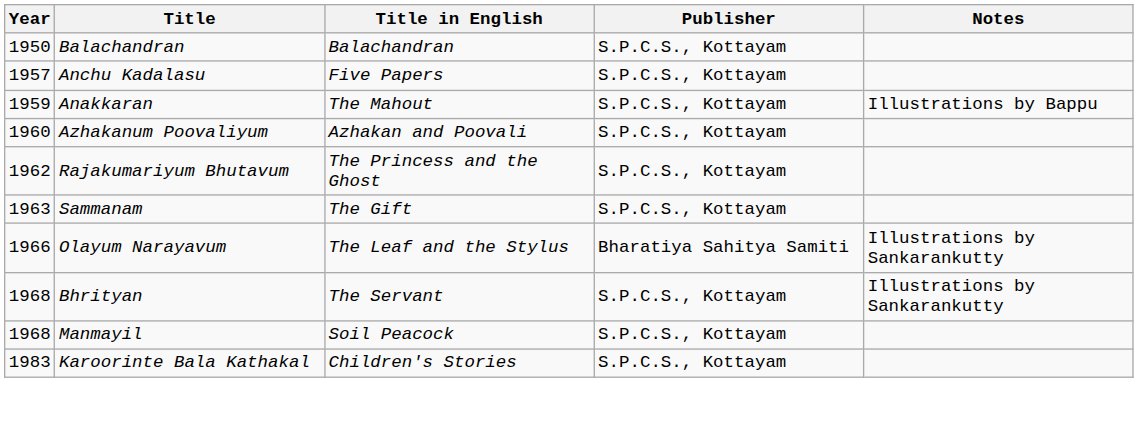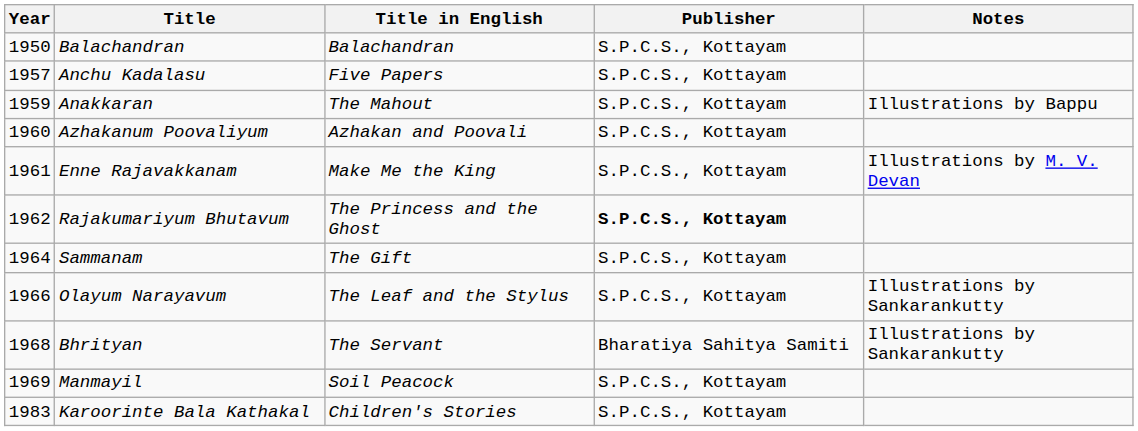 <table class="wikitable">
 <tr>
 <th>Year</th>
 <th ! style=width:15em>Title</th>
 <th ! style=width:15em>Title in English</th>
 <th ! style=width:15em>Publisher</th>
 <th ! style=width:15em>Notes</th>
 </tr>
 <tr>
 <td>1950</td>
 <td><em>Balachandran</em></td>
 <td><em>Balachandran</em></td>
 <td>S.P.C.S., Kottayam</td>
 <td></td>
 </tr>
 <tr>
 <td>1957</td>
 <td><em>Anchu Kadalasu</em></td>
 <td><em>Five Papers</em></td>
 <td>S.P.C.S., Kottayam</td>
 <td></td>
 </tr>
 <tr>
 <td>1959</td>
 <td><em>Anakkaran</em></td>
 <td><em>The Mahout</em></td>
 <td>S.P.C.S., Kottayam</td>
 <td>Illustrations by Bappu</td>
 </tr>
 <tr>
 <td>1960</td>
 <td><em>Azhakanum Poovaliyum</em></td>
 <td><em>Azhakan and Poovali</em></td>
 <td>S.P.C.S., Kottayam</td>
 <td></td>
 </tr>
 <tr>
+<td>1961</td>
+<td><em>Enne Rajavakkanam</em></td>
+<td><em>Make Me the King</em></td>
+<td>S.P.C.S., Kottayam</td>
+<td>Illustrations by <a href='#'>M. V. Devan</a></td>
+</tr>
+<tr>
 <td>1962</td>
 <td><em>Rajakumariyum Bhutavum</em></td>
 <td><em>The Princess and the Ghost</em></td>
-<td>S.P.C.S., Kottayam</td>
+<td><strong>S.P.C.S., Kottayam</strong></td>
 <td></td>
 </tr>
 <tr>
-<td>1963</td>
+<td>1964</td>
 <td><em>Sammanam</em></td>
 <td><em>The Gift</em></td>
 <td>S.P.C.S., Kottayam</td>
 <td></td>
 </tr>
 <tr>
 <td>1966</td>
 <td><em>Olayum Narayavum</em></td>
 <td><em>The Leaf and the Stylus</em></td>
-<td>Bharatiya Sahitya Samiti</td>
+<td>S.P.C.S., Kottayam</td>
 <td>Illustrations by Sankarankutty</td>
 </tr>
 <tr>
 <td>1968</td>
 <td><em>Bhrityan</em></td>
 <td><em>The Servant</em></td>
-<td>S.P.C.S., Kottayam</td>
+<td>Bharatiya Sahitya Samiti</td>
 <td>Illustrations by Sankarankutty</td>
 </tr>
 <tr>
-<td>1968</td>
+<td>1969</td>
 <td><em>Manmayil</em></td>
 <td><em>Soil Peacock</em></td>
 <td>S.P.C.S., Kottayam</td>
 <td></td>
 </tr>
 <tr>
 <td>1983</td>
 <td><em>Karoorinte Bala Kathakal</em></td>
 <td><em>Children's Stories</em></td>
 <td>S.P.C.S., Kottayam</td>
 <td></td>
 </tr>
 </table>
